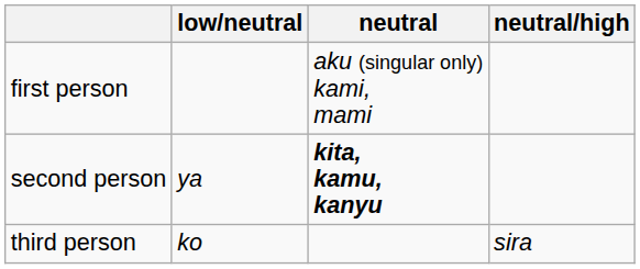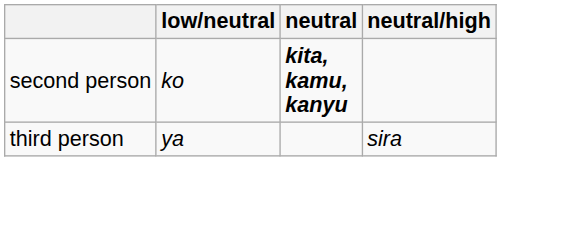 <table class="wikitable">
 <tr>
 <th></th>
 <th>low/neutral</th>
 <th>neutral</th>
 <th>neutral/high</th>
 </tr>
 <tr>
-<td>first person</td>
-<td></td>
-<td><em>aku</em> <small>(singular only)</small><br><em>kami,</em><br><em>mami</em></td>
-<td></td>
-</tr>
-<tr>
 <td>second person</td>
-<td><em>ya</em></td>
+<td><em>ko</em></td>
 <td><strong><em>kita,</em><br><em>kamu,</em><br><em>kanyu</em></strong></td>
 <td></td>
 </tr>
 <tr>
 <td>third person</td>
-<td><em>ko</em></td>
+<td><em>ya</em></td>
 <td></td>
 <td><em>sira</em></td>
 </tr>
 </table>
